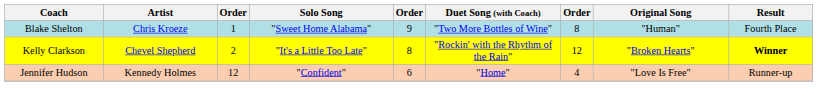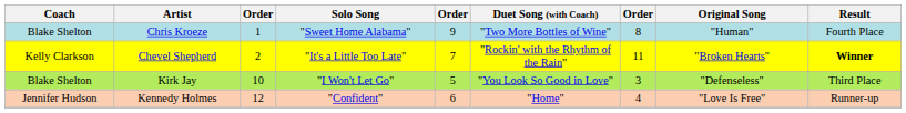 <table class="wikitable" style="text-align:center; width:100%;">
 <tr>
 <th scope="col" width="13%">Coach</th>
 <th scope="col" width="15%">Artist</th>
 <th scope="col" width="02%">Order</th>
 <th scope="col" width="19%">Solo Song</th>
 <th scope="col" width="02%">Order</th>
 <th scope="col" width="18%">Duet Song <small>(with Coach)</small></th>
 <th scope="col" width="02%">Order</th>
 <th scope="col" width="18%">Original Song</th>
 <th scope="col" width="11%">Result</th>
 </tr>
 <tr bgcolor=#b0e0e6>
 <td>Blake Shelton</td>
 <td><a href='#'>Chris Kroeze</a></td>
 <td>1</td>
 <td>"<a href='#'>Sweet Home Alabama</a>"</td>
 <td>9</td>
 <td>"<a href='#'>Two More Bottles of Wine</a>"</td>
 <td>8</td>
 <td>"Human"</td>
 <td>Fourth Place</td>
 </tr>
 <tr bgcolor=yellow>
 <td>Kelly Clarkson</td>
 <td><a href='#'>Chevel Shepherd</a></td>
 <td>2</td>
 <td>"<a href='#'>It's a Little Too Late</a>"</td>
-<td>8</td>
+<td>7</td>
 <td>"<a href='#'>Rockin' with the Rhythm of the Rain</a>"</td>
-<td>12</td>
+<td>11</td>
 <td>"<a href='#'>Broken Hearts</a>"</td>
 <td><strong>Winner</strong></td>
+</tr>
+<tr bgcolor=#B2EC5D>
+<td>Blake Shelton</td>
+<td>Kirk Jay</td>
+<td>10</td>
+<td>"<a href='#'>I Won't Let Go</a>"</td>
+<td>5</td>
+<td>"<a href='#'>You Look So Good in Love</a>"</td>
+<td>3</td>
+<td>"Defenseless"</td>
+<td>Third Place</td>
 </tr>
 <tr bgcolor=#fbceb1>
 <td>Jennifer Hudson</td>
 <td>Kennedy Holmes</td>
 <td>12</td>
 <td>"<a href='#'>Confident</a>"</td>
 <td>6</td>
 <td>"<a href='#'>Home</a>"</td>
 <td>4</td>
 <td>"Love Is Free"</td>
 <td>Runner-up</td>
 </tr>
 <tr>
 </tr>
 </table>
